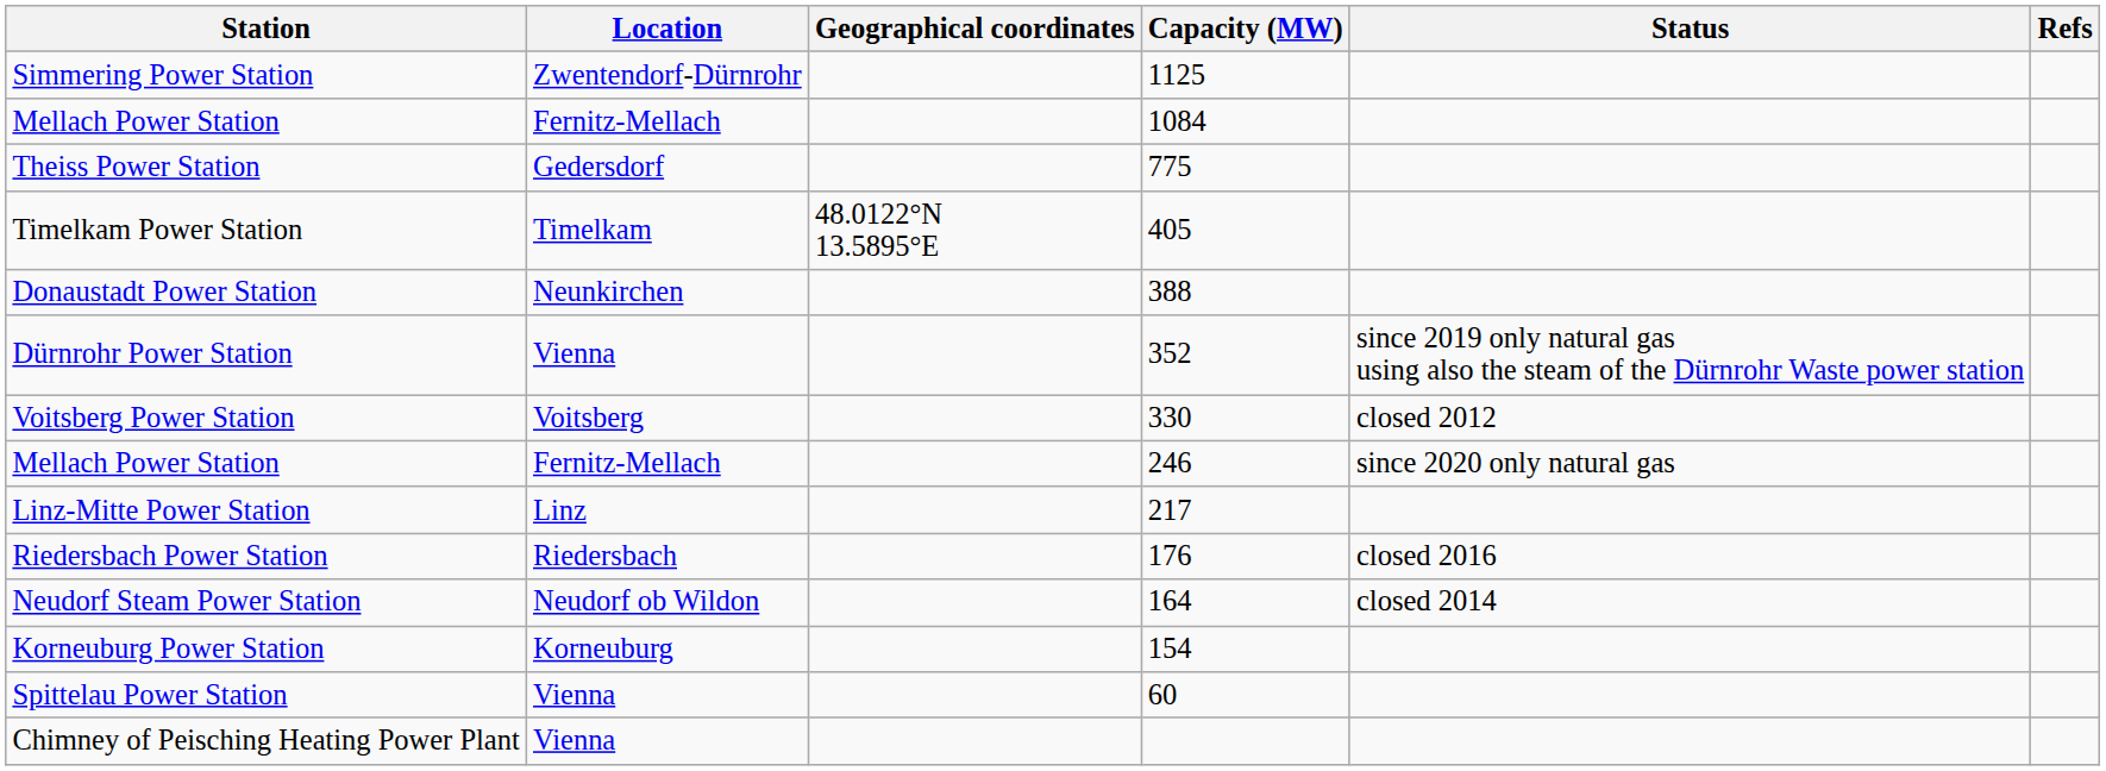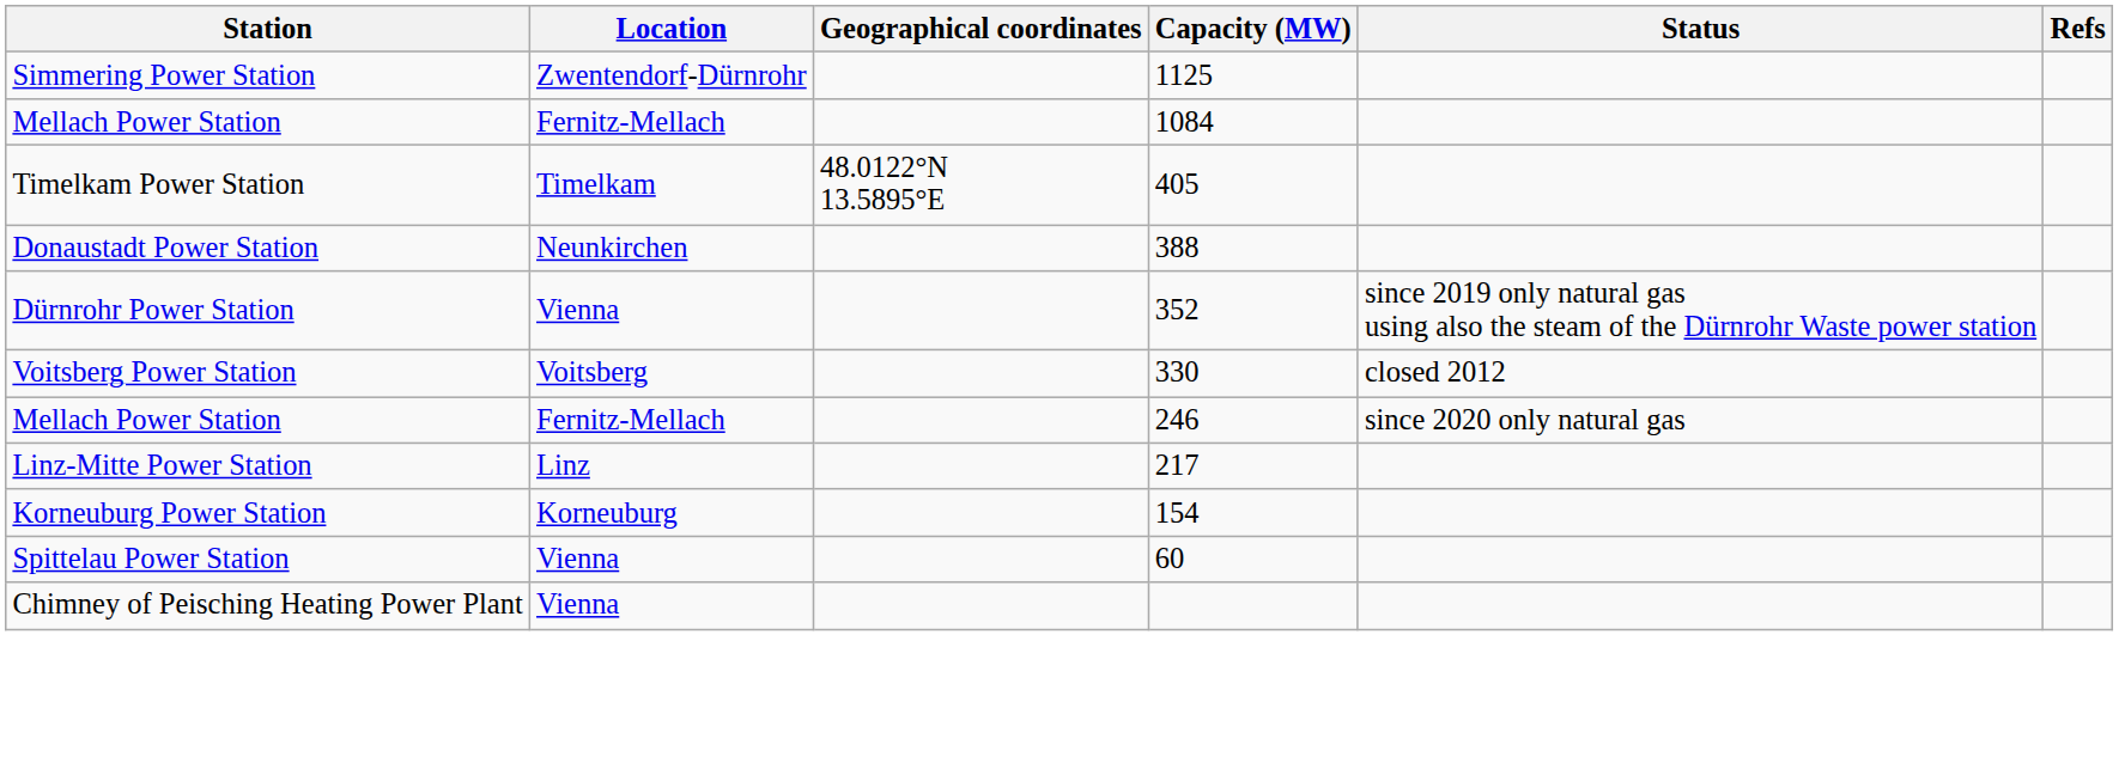 <table class="wikitable sortable">
 <tr>
 <th>Station</th>
 <th><a href='#'>Location</a></th>
 <th>Geographical coordinates</th>
 <th>Capacity (<a href='#'>MW</a>)</th>
 <th>Status</th>
 <th>Refs</th>
 </tr>
 <tr>
 <td><a href='#'>Simmering Power Station</a></td>
 <td><a href='#'>Zwentendorf</a>-<a href='#'>Dürnrohr</a></td>
 <td></td>
 <td>1125</td>
 <td></td>
 <td></td>
 </tr>
 <tr>
 <td><a href='#'>Mellach Power Station</a></td>
 <td><a href='#'>Fernitz-Mellach</a></td>
 <td></td>
 <td>1084</td>
-<td></td>
-<td></td>
-</tr>
-<tr>
-<td><a href='#'>Theiss Power Station</a></td>
-<td><a href='#'>Gedersdorf</a></td>
-<td></td>
-<td>775</td>
 <td></td>
 <td></td>
 </tr>
 <tr>
 <td>Timelkam Power Station</td>
 <td><a href='#'>Timelkam</a></td>
 <td>48.0122°N<br>13.5895°E</td>
 <td>405</td>
 <td></td>
 <td></td>
 </tr>
 <tr>
 <td><a href='#'>Donaustadt Power Station</a></td>
 <td><a href='#'>Neunkirchen</a></td>
 <td></td>
 <td>388</td>
 <td></td>
 <td></td>
 </tr>
 <tr>
 <td><a href='#'>Dürnrohr Power Station</a></td>
 <td><a href='#'>Vienna</a></td>
 <td></td>
 <td>352</td>
 <td>since 2019 only natural gas<br>using also the steam of the <a href='#'>Dürnrohr Waste power station</a></td>
 <td></td>
 </tr>
 <tr>
 <td><a href='#'>Voitsberg Power Station</a></td>
 <td><a href='#'>Voitsberg</a></td>
 <td></td>
 <td>330</td>
 <td>closed 2012</td>
 <td></td>
 </tr>
 <tr>
 <td><a href='#'>Mellach Power Station</a></td>
 <td><a href='#'>Fernitz-Mellach</a></td>
 <td></td>
 <td>246</td>
 <td>since 2020 only natural gas</td>
 <td></td>
 </tr>
 <tr>
 <td><a href='#'>Linz-Mitte Power Station</a></td>
 <td><a href='#'>Linz</a></td>
 <td></td>
 <td>217</td>
 <td></td>
 <td></td>
 </tr>
 <tr>
-<td><a href='#'>Riedersbach Power Station</a></td>
-<td><a href='#'>Riedersbach</a></td>
-<td></td>
-<td>176</td>
-<td>closed 2016</td>
-<td></td>
-</tr>
-<tr>
-<td><a href='#'>Neudorf Steam Power Station</a></td>
-<td><a href='#'>Neudorf ob Wildon</a></td>
-<td></td>
-<td>164</td>
-<td>closed 2014</td>
-<td></td>
-</tr>
-<tr>
 <td><a href='#'>Korneuburg Power Station</a></td>
 <td><a href='#'>Korneuburg</a></td>
 <td></td>
 <td>154</td>
 <td></td>
 <td></td>
 </tr>
 <tr>
 <td><a href='#'>Spittelau Power Station</a></td>
 <td><a href='#'>Vienna</a></td>
 <td></td>
 <td>60</td>
 <td></td>
 <td></td>
 </tr>
 <tr>
 <td>Chimney of Peisching Heating Power Plant</td>
 <td><a href='#'>Vienna</a></td>
 <td></td>
 <td></td>
 <td></td>
 <td></td>
 </tr>
 </table>
